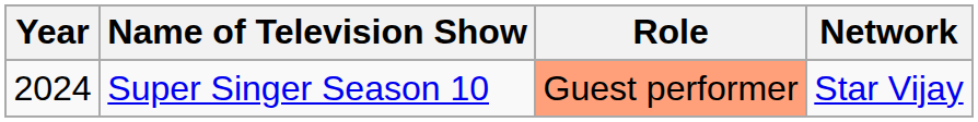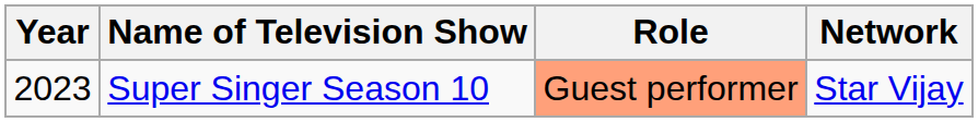 <table class="wikitable">
 <tr>
 <th>Year</th>
 <th>Name of Television Show</th>
 <th>Role</th>
 <th>Network</th>
 </tr>
 <tr>
-<td>2024</td>
+<td>2023</td>
 <td><a href='#'>Super Singer Season 10</a></td>
 <td style="background: lightsalmon;">Guest performer</td>
 <td><a href='#'>Star Vijay</a></td>
 </tr>
 </table>
